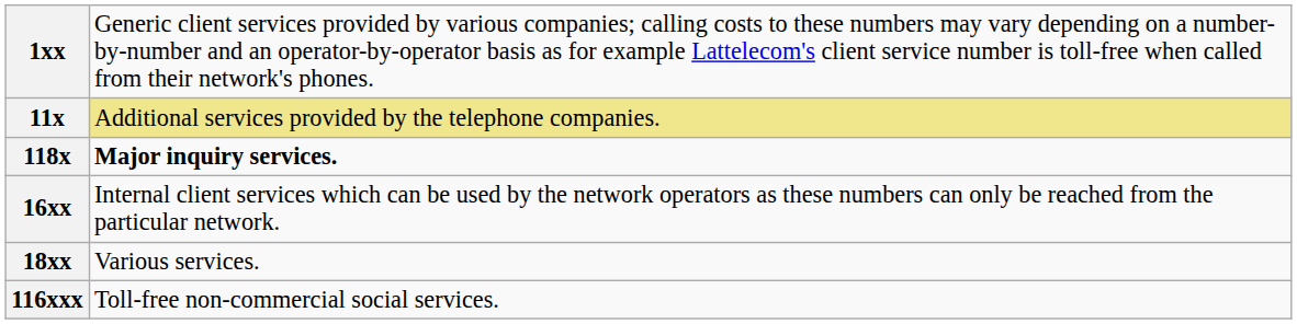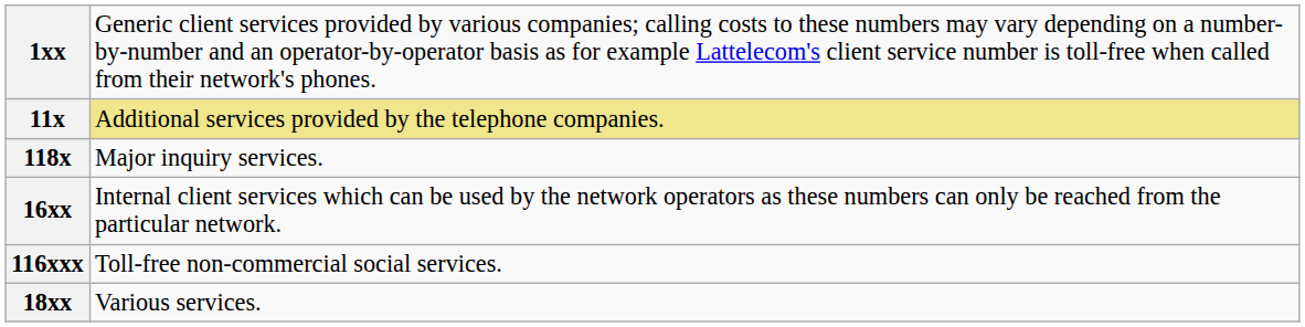 <table class="wikitable" style="width: auto; margin-left: 1.5em;">
 <tr>
 <th scope="row" style="font-weight: normal;"><strong>1xx</strong></th>
 <td>Generic client services provided by various companies; calling costs to these numbers may vary depending on a number-by-number and an operator-by-operator basis as for example <a href='#'>Lattelecom's</a> client service number is toll-free when called from their network's phones.</td>
 </tr>
 <tr>
 <th scope="row" style="font-weight: normal;"><strong>11x</strong></th>
 <td style="background: khaki;">Additional services provided by the telephone companies.</td>
 </tr>
 <tr>
 <th scope="row" style="font-weight: normal;"><strong>118x</strong></th>
-<td><strong>Major inquiry services.</strong></td>
+<td>Major inquiry services.</td>
 </tr>
 <tr>
 <th scope="row" style="font-weight: normal;"><strong>16xx</strong></th>
 <td>Internal client services which can be used by the network operators as these numbers can only be reached from the particular network.</td>
 </tr>
 <tr>
+<th scope="row" style="font-weight: normal;"><strong>116xxx</strong></th>
+<td>Toll-free non-commercial social services.</td>
+</tr>
+<tr>
 <th scope="row" style="font-weight: normal;"><strong>18xx</strong></th>
 <td>Various services.</td>
 </tr>
-<tr>
-<th scope="row" style="font-weight: normal;"><strong>116xxx</strong></th>
-<td>Toll-free non-commercial social services.</td>
-</tr>
 </table>
